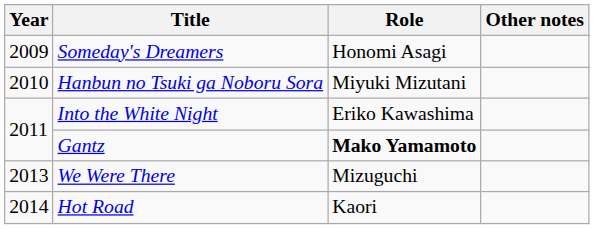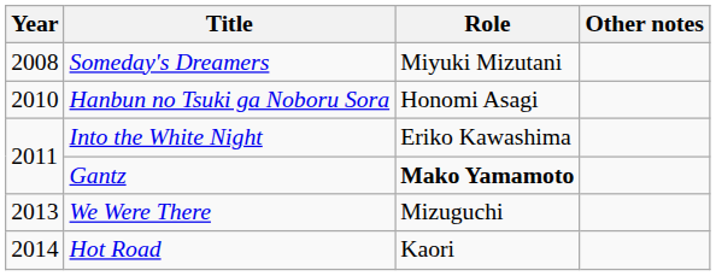 <table class="wikitable">
 <tr>
 <th>Year</th>
 <th>Title</th>
 <th>Role</th>
 <th>Other notes</th>
 </tr>
 <tr>
-<td>2009</td>
+<td>2008</td>
 <td><em><a href='#'>Someday's Dreamers</a></em></td>
-<td>Honomi Asagi</td>
+<td>Miyuki Mizutani</td>
 <td></td>
 </tr>
 <tr>
 <td>2010</td>
 <td><em><a href='#'>Hanbun no Tsuki ga Noboru Sora</a></em></td>
-<td>Miyuki Mizutani</td>
+<td>Honomi Asagi</td>
 <td></td>
 </tr>
 <tr>
 <td rowspan="2">2011</td>
 <td><em><a href='#'>Into the White Night</a></em></td>
 <td>Eriko Kawashima</td>
 <td></td>
 </tr>
 <tr>
 <td><em><a href='#'>Gantz</a></em></td>
 <td><strong>Mako Yamamoto</strong></td>
 <td></td>
 </tr>
 <tr>
 <td>2013</td>
 <td><em><a href='#'>We Were There</a></em></td>
 <td>Mizuguchi</td>
 <td></td>
 </tr>
 <tr>
 <td>2014</td>
 <td><em><a href='#'>Hot Road</a></em></td>
 <td>Kaori</td>
 <td></td>
 </tr>
 </table>
